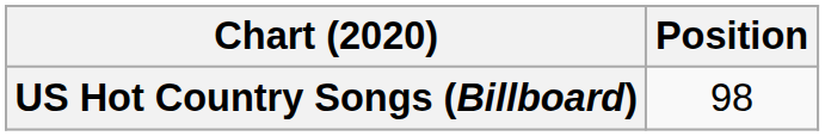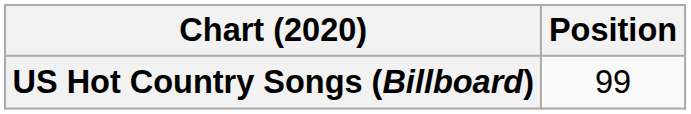 <table class="wikitable plainrowheaders" style="text-align:center">
 <tr>
 <th scope="col">Chart (2020)</th>
 <th scope="col">Position</th>
 </tr>
 <tr>
 <th scope="row">US Hot Country Songs (<em>Billboard</em>)</th>
-<td>98</td>
+<td>99</td>
 </tr>
 </table>
